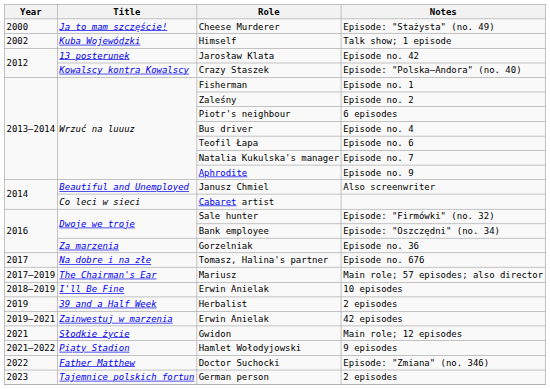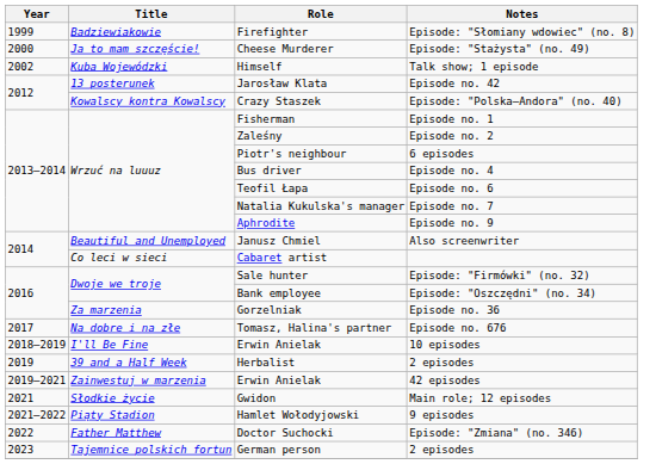 <table class="wikitable plainrowheaders sortable">
 <tr>
 <th scope="col">Year</th>
 <th scope="col">Title</th>
 <th scope="col">Role</th>
 <th scope="col" class="unsortable">Notes</th>
+</tr>
+<tr>
+<td>1999</td>
+<td><em><a href='#'>Badziewiakowie</a></em></td>
+<td>Firefighter</td>
+<td>Episode: "Słomiany wdowiec" (no. 8)</td>
 </tr>
 <tr>
 <td>2000</td>
 <td><em><a href='#'>Ja to mam szczęście!</a></em></td>
 <td>Cheese Murderer</td>
 <td>Episode: "Stażysta" (no. 49)</td>
 </tr>
 <tr>
 <td>2002</td>
 <td><em><a href='#'>Kuba Wojewódzki</a></em></td>
 <td>Himself</td>
 <td>Talk show; 1 episode</td>
 </tr>
 <tr>
 <td rowspan=2>2012</td>
 <td><em><a href='#'>13 posterunek</a></em></td>
 <td>Jarosław Klata</td>
 <td>Episode no. 42</td>
 </tr>
 <tr>
 <td><em><a href='#'>Kowalscy kontra Kowalscy</a></em></td>
 <td>Crazy Staszek</td>
 <td>Episode: "Polska–Andora" (no. 40)</td>
 </tr>
 <tr>
 <td rowspan=7>2013–2014</td>
 <td rowspan=7><em>Wrzuć na luuuz</em></td>
 <td>Fisherman</td>
 <td>Episode no. 1</td>
 </tr>
 <tr>
 <td>Zaleśny</td>
 <td>Episode no. 2</td>
 </tr>
 <tr>
 <td>Piotr's neighbour</td>
 <td>6 episodes</td>
 </tr>
 <tr>
 <td>Bus driver</td>
 <td>Episode no. 4</td>
 </tr>
 <tr>
 <td>Teofil Łapa</td>
 <td>Episode no. 6</td>
 </tr>
 <tr>
 <td>Natalia Kukulska's manager</td>
 <td>Episode no. 7</td>
 </tr>
 <tr>
 <td><a href='#'>Aphrodite</a></td>
 <td>Episode no. 9</td>
 </tr>
 <tr>
 <td rowspan=2>2014</td>
 <td><em><a href='#'>Beautiful and Unemployed</a></em></td>
 <td>Janusz Chmiel</td>
 <td>Also screenwriter</td>
 </tr>
 <tr>
 <td><em>Co leci w sieci</em></td>
 <td><a href='#'>Cabaret</a> artist</td>
 <td></td>
 </tr>
 <tr>
 <td rowspan=3>2016</td>
 <td rowspan=2><em><a href='#'>Dwoje we troje</a></em></td>
 <td>Sale hunter</td>
 <td>Episode: "Firmówki" (no. 32)</td>
 </tr>
 <tr>
 <td>Bank employee</td>
 <td>Episode: "Oszczędni" (no. 34)</td>
 </tr>
 <tr>
 <td><em><a href='#'>Za marzenia</a></em></td>
 <td>Gorzelniak</td>
 <td>Episode no. 36</td>
 </tr>
 <tr>
 <td>2017</td>
 <td><em><a href='#'>Na dobre i na złe</a></em></td>
 <td>Tomasz, Halina's partner</td>
 <td>Episode no. 676</td>
 </tr>
 <tr>
-<td>2017–2019</td>
-<td><em><a href='#'>The Chairman's Ear</a></em></td>
-<td>Mariusz</td>
-<td>Main role; 57 episodes; also director</td>
-</tr>
-<tr>
 <td>2018–2019</td>
 <td><em><a href='#'>I'll Be Fine</a></em></td>
 <td>Erwin Anielak</td>
 <td>10 episodes</td>
 </tr>
 <tr>
 <td>2019</td>
 <td><em><a href='#'>39 and a Half Week</a></em></td>
 <td>Herbalist</td>
 <td>2 episodes</td>
 </tr>
 <tr>
 <td>2019–2021</td>
 <td><em><a href='#'>Zainwestuj w marzenia</a></em></td>
 <td>Erwin Anielak</td>
 <td>42 episodes</td>
 </tr>
 <tr>
 <td>2021</td>
 <td><em><a href='#'>Słodkie życie</a></em></td>
 <td>Gwidon</td>
 <td>Main role; 12 episodes</td>
 </tr>
 <tr>
 <td>2021–2022</td>
 <td><em><a href='#'>Piąty Stadion</a></em></td>
 <td>Hamlet Wołodyjowski</td>
 <td>9 episodes</td>
 </tr>
 <tr>
 <td>2022</td>
 <td><em><a href='#'>Father Matthew</a></em></td>
 <td>Doctor Suchocki</td>
 <td>Episode: "Zmiana" (no. 346)</td>
 </tr>
 <tr>
 <td>2023</td>
 <td><em><a href='#'>Tajemnice polskich fortun</a></em></td>
 <td>German person</td>
 <td>2 episodes</td>
 </tr>
 <tr>
 </tr>
 </table>
